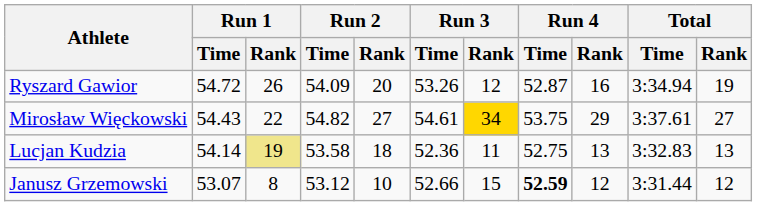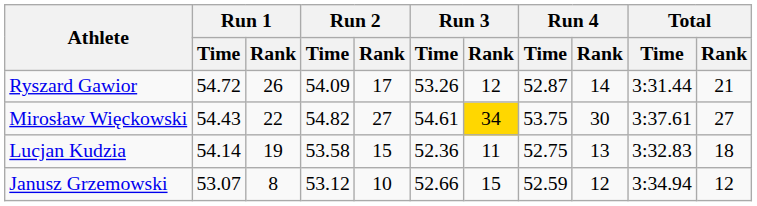 <table class="wikitable" border="1" style="font-size:90%">
 <tr>
 <th rowspan="2">Athlete</th>
 <th colspan="2">Run 1</th>
 <th colspan="2">Run 2</th>
 <th colspan="2">Run 3</th>
 <th colspan="2">Run 4</th>
 <th colspan="2">Total</th>
 </tr>
 <tr>
 <th>Time</th>
 <th>Rank</th>
 <th>Time</th>
 <th>Rank</th>
 <th>Time</th>
 <th>Rank</th>
 <th>Time</th>
 <th>Rank</th>
 <th>Time</th>
 <th>Rank</th>
 </tr>
 <tr>
 <td><a href='#'>Ryszard Gawior</a></td>
 <td align="center">54.72</td>
 <td align="center">26</td>
 <td align="center">54.09</td>
-<td align="center">20</td>
+<td align="center">17</td>
 <td align="center">53.26</td>
 <td align="center">12</td>
 <td align="center">52.87</td>
-<td align="center">16</td>
-<td align="center">3:34.94</td>
-<td align="center">19</td>
+<td align="center">14</td>
+<td align="center">3:31.44</td>
+<td align="center">21</td>
 </tr>
 <tr>
 <td><a href='#'>Mirosław Więckowski</a></td>
 <td align="center">54.43</td>
 <td align="center">22</td>
 <td align="center">54.82</td>
 <td align="center">27</td>
 <td align="center">54.61</td>
 <td align="center" style="background: gold;">34</td>
 <td align="center">53.75</td>
-<td align="center">29</td>
+<td align="center">30</td>
 <td align="center">3:37.61</td>
 <td align="center">27</td>
 </tr>
 <tr>
 <td><a href='#'>Lucjan Kudzia</a></td>
 <td align="center">54.14</td>
-<td align="center" style="background: khaki;">19</td>
+<td align="center">19</td>
 <td align="center">53.58</td>
-<td align="center">18</td>
+<td align="center">15</td>
 <td align="center">52.36</td>
 <td align="center">11</td>
 <td align="center">52.75</td>
 <td align="center">13</td>
 <td align="center">3:32.83</td>
-<td align="center">13</td>
+<td align="center">18</td>
 </tr>
 <tr>
 <td><a href='#'>Janusz Grzemowski</a></td>
 <td align="center">53.07</td>
 <td align="center">8</td>
 <td align="center">53.12</td>
 <td align="center">10</td>
 <td align="center">52.66</td>
 <td align="center">15</td>
-<td align="center"><strong>52.59</strong></td>
+<td align="center">52.59</td>
 <td align="center">12</td>
-<td align="center">3:31.44</td>
+<td align="center">3:34.94</td>
 <td align="center">12</td>
 </tr>
 </table>
